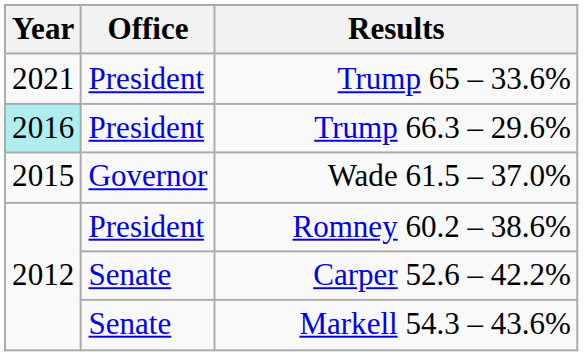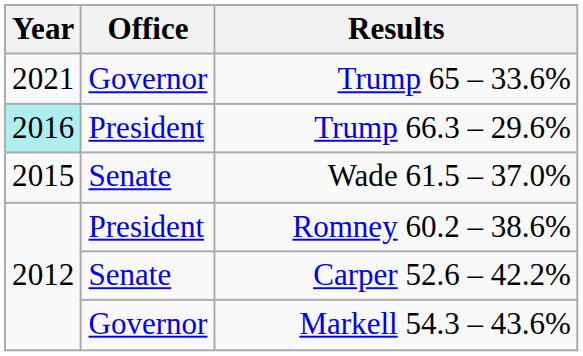 <table class=wikitable>
 <tr>
 <th width="30">Year</th>
 <th width="60">Office</th>
 <th width="180">Results</th>
 </tr>
 <tr>
 <td>2021</td>
-<td><a href='#'>President</a></td>
+<td><a href='#'>Governor</a></td>
 <td align="right" ><a href='#'>Trump</a> 65 – 33.6%</td>
 </tr>
 <tr>
 <td style="background: paleturquoise;">2016</td>
 <td><a href='#'>President</a></td>
 <td align="right" ><a href='#'>Trump</a> 66.3 – 29.6%</td>
 </tr>
 <tr>
 <td>2015</td>
-<td><a href='#'>Governor</a></td>
+<td><a href='#'>Senate</a></td>
 <td align="right" >Wade 61.5 – 37.0%</td>
 </tr>
 <tr>
 <td rowspan="3">2012</td>
 <td><a href='#'>President</a></td>
 <td align="right" ><a href='#'>Romney</a> 60.2 – 38.6%</td>
 </tr>
 <tr>
 <td><a href='#'>Senate</a></td>
 <td align="right" ><a href='#'>Carper</a> 52.6 – 42.2%</td>
 </tr>
 <tr>
-<td><a href='#'>Senate</a></td>
+<td><a href='#'>Governor</a></td>
 <td align="right" ><a href='#'>Markell</a> 54.3 – 43.6%</td>
 </tr>
 </table>
